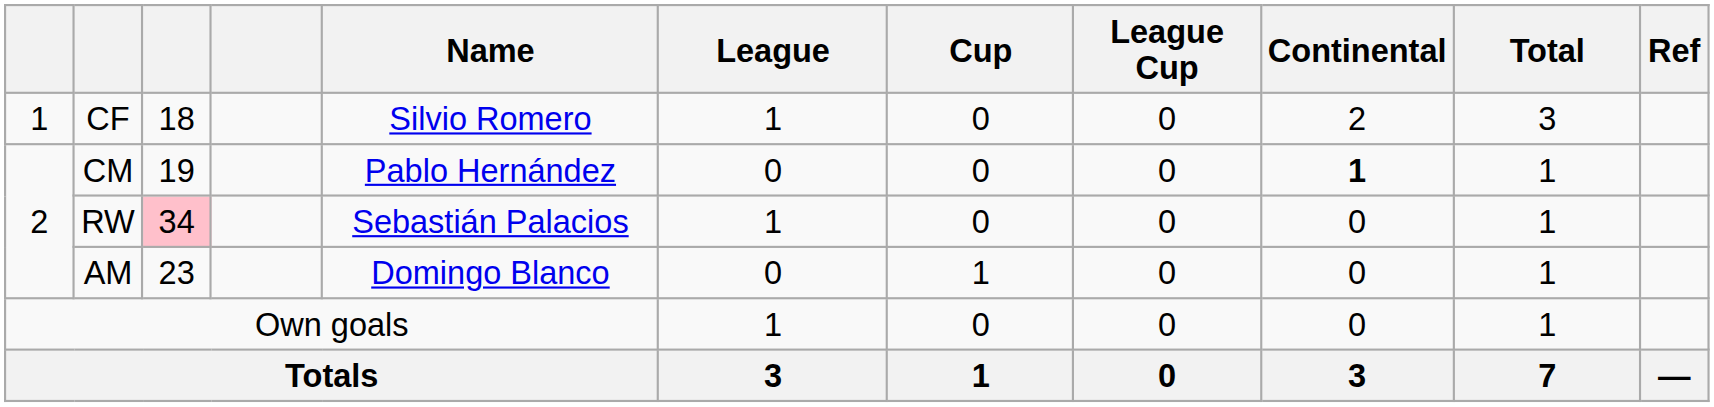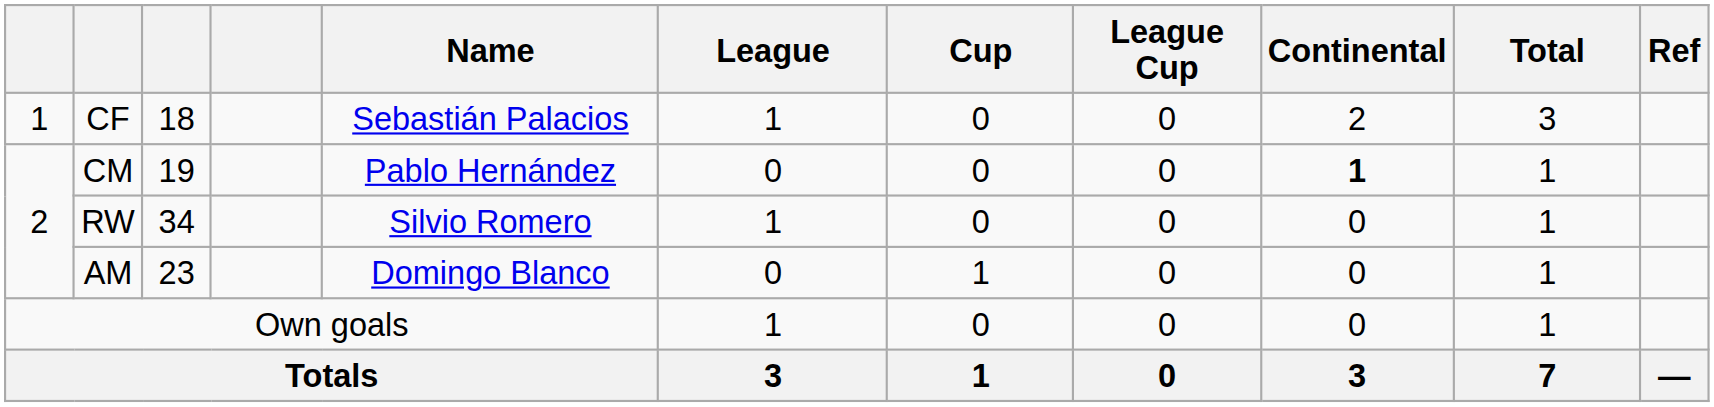 <table class="wikitable sortable" style="font-size: 95%; text-align: center;">
 <tr>
 <th style="width:25px; background:#; color:;"></th>
 <th style="width:25px; background:#; color:;"></th>
 <th style="width:25px; background:#; color:;"></th>
 <th style="width:45px; background:#; color:;"></th>
 <th style="width:150px; background:#; color:;">Name</th>
 <th style="width:100px; background:#; color:;">League</th>
 <th style="width:80px; background:#; color:;">Cup</th>
 <th style="width:80px; background:#; color:;">League Cup</th>
 <th style="width:80px; background:#; color:;">Continental</th>
 <th style="width:80px; background:#; color:;">Total</th>
 <th style="width:10px; background:#; color:;">Ref</th>
 </tr>
 <tr>
 <td>1</td>
 <td>CF</td>
 <td>18</td>
 <td></td>
-<td data-sort-value="Romero, Silvio"><a href='#'>Silvio Romero</a></td>
+<td data-sort-value="Palacios, Sebastián"><a href='#'>Sebastián Palacios</a></td>
 <td>1</td>
 <td>0</td>
 <td>0</td>
 <td>2</td>
 <td>3</td>
 <td></td>
 </tr>
 <tr>
 <td rowspan=3>2</td>
 <td>CM</td>
 <td>19</td>
 <td> </td>
 <td data-sort-value="Hernández, Pablo"><a href='#'>Pablo Hernández</a></td>
 <td>0</td>
 <td>0</td>
 <td>0</td>
 <td><strong>1</strong></td>
 <td>1</td>
 <td></td>
 </tr>
 <tr>
 <td>RW</td>
-<td style="background: pink;">34</td>
+<td>34</td>
 <td></td>
-<td data-sort-value="Palacios, Sebastián"><a href='#'>Sebastián Palacios</a></td>
+<td data-sort-value="Romero, Silvio"><a href='#'>Silvio Romero</a></td>
 <td>1</td>
 <td>0</td>
 <td>0</td>
 <td>0</td>
 <td>1</td>
 <td></td>
 </tr>
 <tr>
 <td>AM</td>
 <td>23</td>
 <td></td>
 <td data-sort-value="Blanco, Domingo"><a href='#'>Domingo Blanco</a></td>
 <td>0</td>
 <td>1</td>
 <td>0</td>
 <td>0</td>
 <td>1</td>
 <td></td>
 </tr>
 <tr>
 <td colspan="5">Own goals</td>
 <td>1</td>
 <td>0</td>
 <td>0</td>
 <td>0</td>
 <td>1</td>
 <td></td>
 </tr>
 <tr class="sortbottom">
 <th colspan=5>Totals</th>
 <th>3</th>
 <th>1</th>
 <th>0</th>
 <th>3</th>
 <th>7</th>
 <th>—</th>
 </tr>
 </table>
